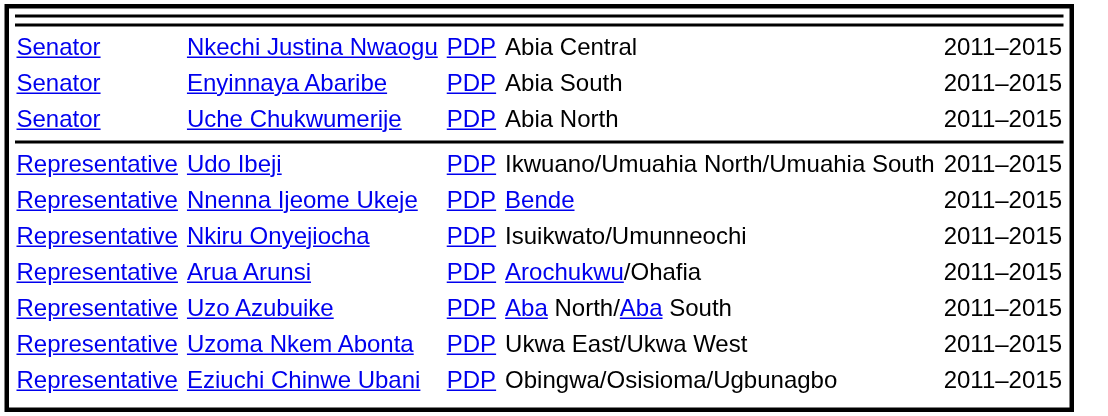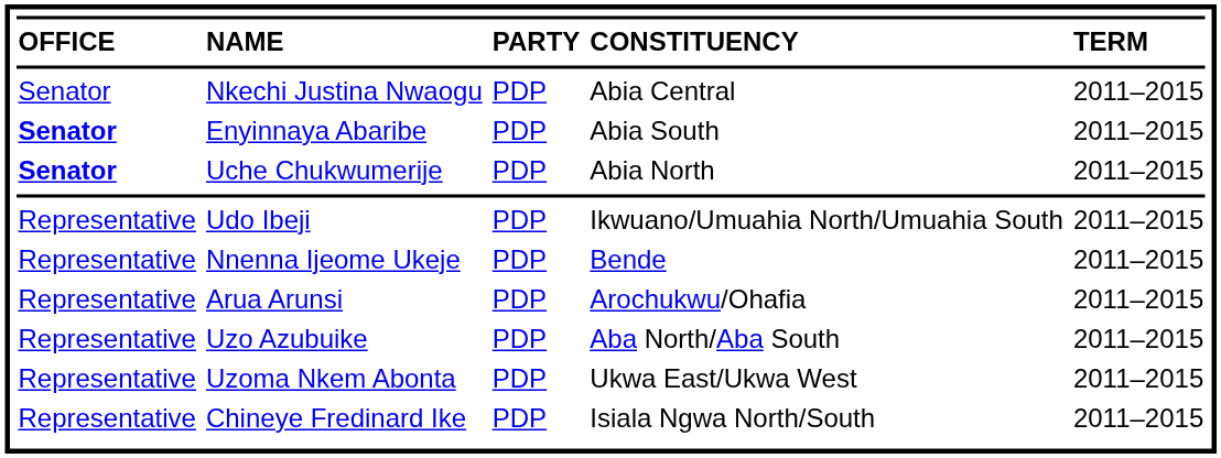 <table cellpadding=1 cellspacing=4 style="margin:3px; border:3px solid #000000;">
 <tr>
 <td bgcolor=#000000 colspan=5></td>
+</tr>
+<tr>
+<td><strong>OFFICE</strong></td>
+<td><strong>NAME</strong></td>
+<td><strong>PARTY</strong></td>
+<td><strong>CONSTITUENCY</strong></td>
+<td><strong>TERM</strong></td>
 </tr>
 <tr>
 <td bgcolor=#000000 colspan=5></td>
 </tr>
 <tr>
 <td><a href='#'>Senator</a></td>
 <td><a href='#'>Nkechi Justina Nwaogu</a></td>
 <td><a href='#'>PDP</a></td>
 <td>Abia Central</td>
 <td>2011–2015</td>
 </tr>
 <tr>
-<td><a href='#'>Senator</a></td>
+<td><strong><a href='#'>Senator</a></strong></td>
 <td><a href='#'>Enyinnaya Abaribe</a></td>
 <td><a href='#'>PDP</a></td>
 <td>Abia South</td>
 <td>2011–2015</td>
 </tr>
 <tr>
-<td><a href='#'>Senator</a></td>
+<td><strong><a href='#'>Senator</a></strong></td>
 <td><a href='#'>Uche Chukwumerije</a></td>
 <td><a href='#'>PDP</a></td>
 <td>Abia North</td>
 <td>2011–2015</td>
 </tr>
 <tr>
 <td bgcolor=#000000 colspan=5></td>
 </tr>
 <tr>
 <td><a href='#'>Representative</a></td>
 <td><a href='#'>Udo Ibeji</a></td>
 <td><a href='#'>PDP</a></td>
 <td>Ikwuano/Umuahia North/Umuahia South</td>
 <td>2011–2015</td>
 </tr>
 <tr>
 <td><a href='#'>Representative</a></td>
 <td><a href='#'>Nnenna Ijeome Ukeje</a></td>
 <td><a href='#'>PDP</a></td>
 <td><a href='#'>Bende</a></td>
-<td>2011–2015</td>
-</tr>
-<tr>
-<td><a href='#'>Representative</a></td>
-<td><a href='#'>Nkiru Onyejiocha</a></td>
-<td><a href='#'>PDP</a></td>
-<td>Isuikwato/Umunneochi</td>
 <td>2011–2015</td>
 </tr>
 <tr>
 <td><a href='#'>Representative</a></td>
 <td><a href='#'>Arua Arunsi</a></td>
 <td><a href='#'>PDP</a></td>
 <td><a href='#'>Arochukwu</a>/Ohafia</td>
 <td>2011–2015</td>
 </tr>
 <tr>
 <td><a href='#'>Representative</a></td>
 <td><a href='#'>Uzo Azubuike</a></td>
 <td><a href='#'>PDP</a></td>
 <td><a href='#'>Aba</a> North/<a href='#'>Aba</a> South</td>
 <td>2011–2015</td>
 </tr>
 <tr>
 <td><a href='#'>Representative</a></td>
 <td><a href='#'>Uzoma Nkem Abonta</a></td>
 <td><a href='#'>PDP</a></td>
 <td>Ukwa East/Ukwa West</td>
 <td>2011–2015</td>
 </tr>
 <tr>
 <td><a href='#'>Representative</a></td>
-<td><a href='#'>Eziuchi Chinwe Ubani</a></td>
+<td><a href='#'>Chineye Fredinard Ike</a></td>
 <td><a href='#'>PDP</a></td>
-<td>Obingwa/Osisioma/Ugbunagbo</td>
+<td>Isiala Ngwa North/South</td>
 <td>2011–2015</td>
 </tr>
 <tr>
 </tr>
 </table>
